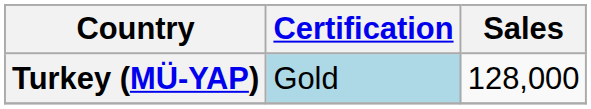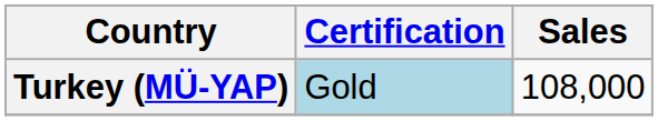 <table class="wikitable plainrowheaders">
 <tr>
 <th scope="col">Country</th>
 <th scope="col"><a href='#'>Certification</a></th>
 <th scope="col">Sales</th>
 </tr>
 <tr>
 <th scope="row">Turkey (<a href='#'>MÜ-YAP</a>)</th>
 <td style="background: lightblue;">Gold</td>
-<td>128,000</td>
+<td>108,000</td>
 </tr>
 <tr>
 </tr>
 </table>
